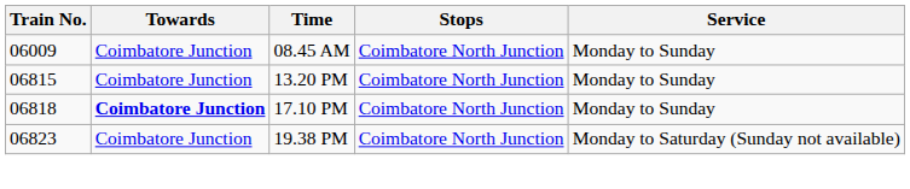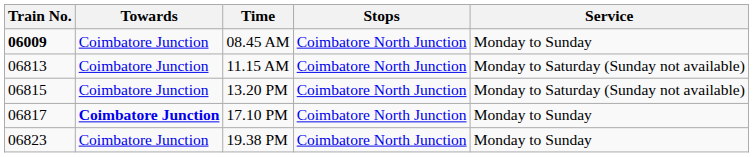 <table class="wikitable">
 <tr>
 <th>Train No.</th>
 <th>Towards</th>
 <th>Time</th>
 <th>Stops</th>
 <th>Service</th>
 </tr>
 <tr>
-<td>06009</td>
+<td><strong>06009</strong></td>
 <td><a href='#'>Coimbatore Junction</a></td>
 <td>08.45 AM</td>
 <td><a href='#'>Coimbatore North Junction</a></td>
 <td>Monday to Sunday</td>
 </tr>
 <tr>
+<td>06813</td>
+<td><a href='#'>Coimbatore Junction</a></td>
+<td>11.15 AM</td>
+<td><a href='#'>Coimbatore North Junction</a></td>
+<td>Monday to Saturday (Sunday not available)</td>
+</tr>
+<tr>
 <td>06815</td>
 <td><a href='#'>Coimbatore Junction</a></td>
 <td>13.20 PM</td>
 <td><a href='#'>Coimbatore North Junction</a></td>
-<td>Monday to Sunday</td>
+<td>Monday to Saturday (Sunday not available)</td>
 </tr>
 <tr>
-<td>06818</td>
+<td>06817</td>
 <td><strong><a href='#'>Coimbatore Junction</a></strong></td>
 <td>17.10 PM</td>
 <td><a href='#'>Coimbatore North Junction</a></td>
 <td>Monday to Sunday</td>
 </tr>
 <tr>
 <td>06823</td>
 <td><a href='#'>Coimbatore Junction</a></td>
 <td>19.38 PM</td>
 <td><a href='#'>Coimbatore North Junction</a></td>
-<td>Monday to Saturday (Sunday not available)</td>
+<td>Monday to Sunday</td>
 </tr>
 </table>
